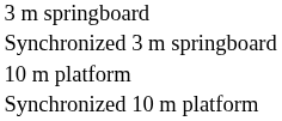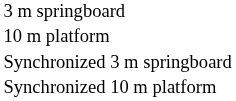 <table>
 <tr>
 <td>3 m springboard<br></td>
+<td></td>
+<td></td>
+<td></td>
+</tr>
+<tr>
+<td>10 m platform<br></td>
 <td></td>
 <td></td>
 <td></td>
 </tr>
 <tr>
 <td nowrap>Synchronized 3 m springboard<br></td>
 <td nowrap></td>
 <td></td>
 <td nowrap></td>
 </tr>
 <tr>
-<td>10 m platform<br></td>
-<td></td>
-<td></td>
-<td></td>
-</tr>
-<tr>
 <td>Synchronized 10 m platform<br></td>
 <td></td>
 <td nowrap></td>
 <td></td>
 </tr>
 </table>
